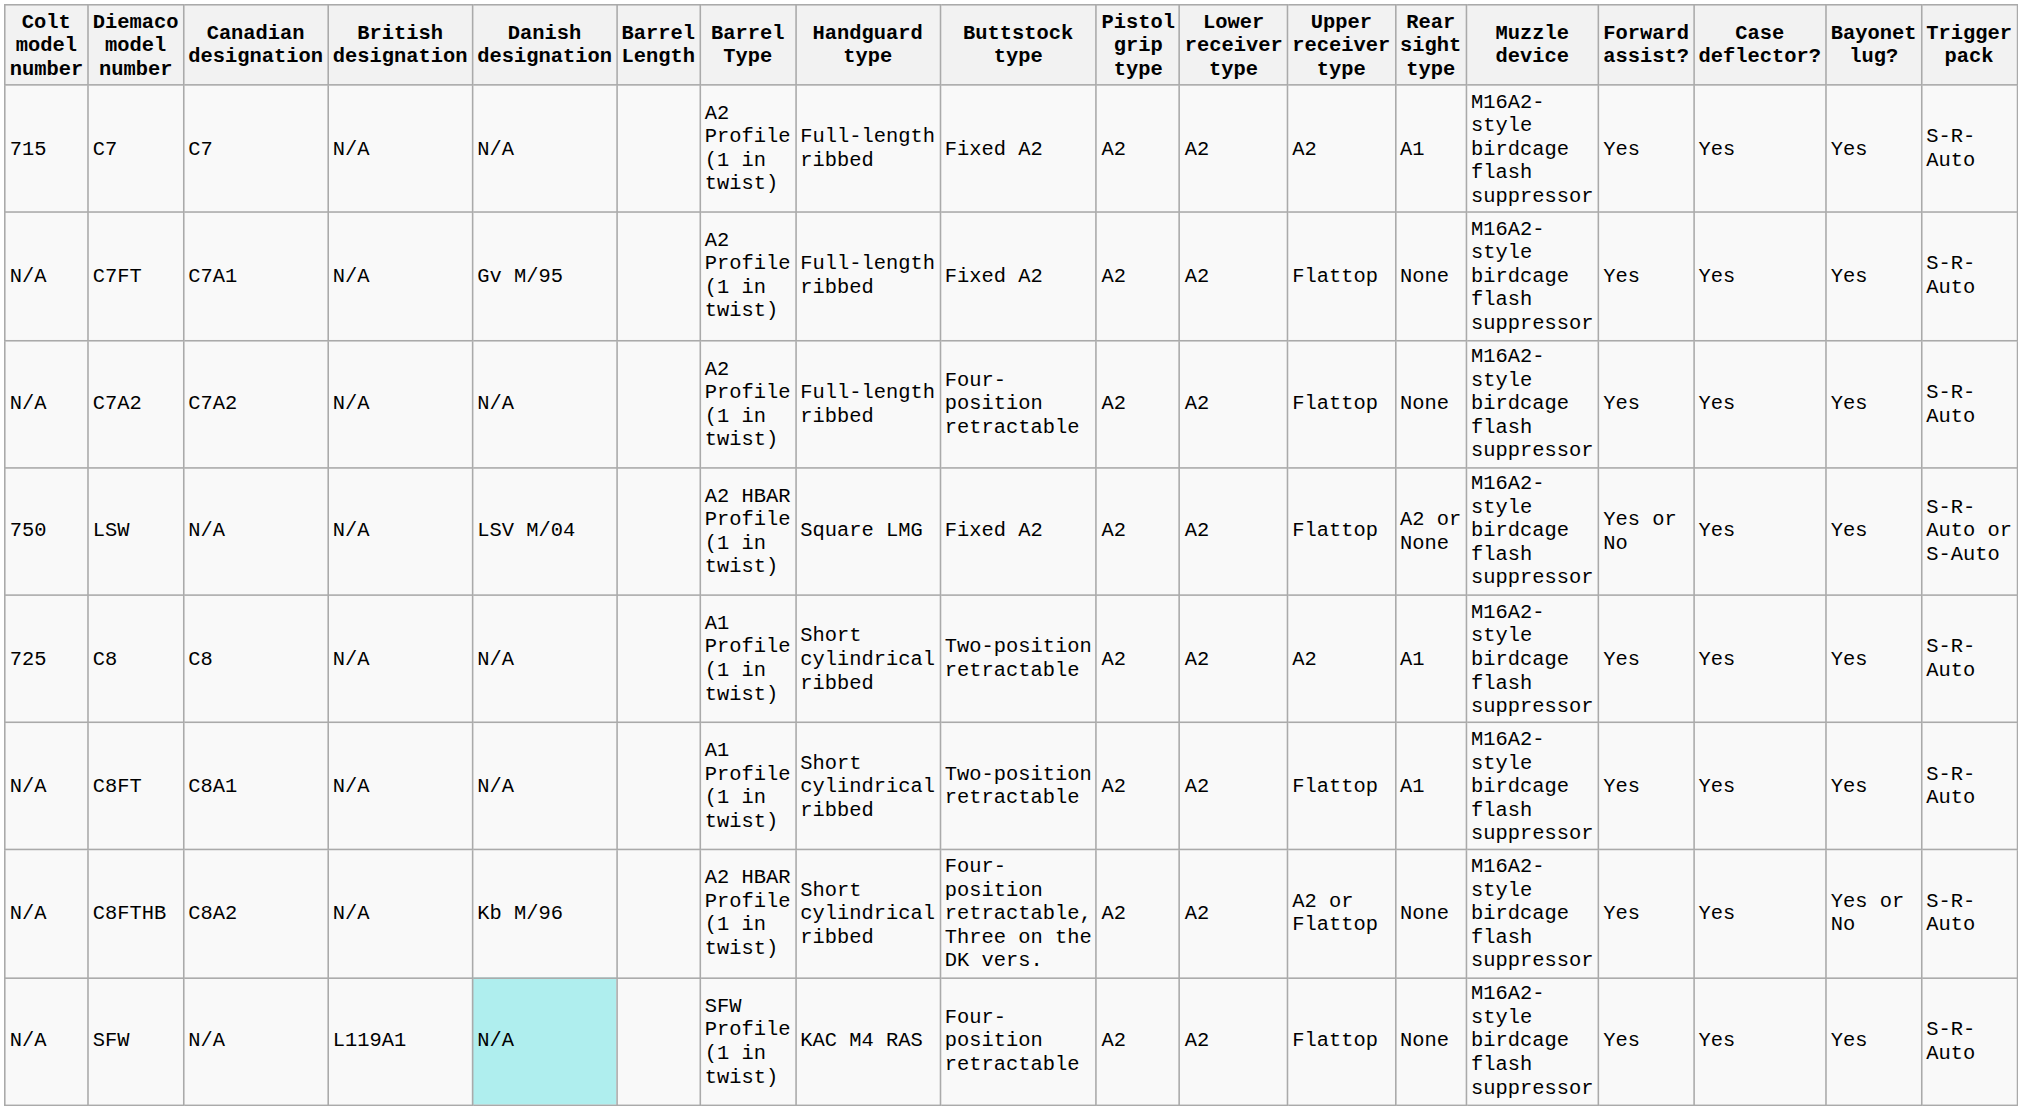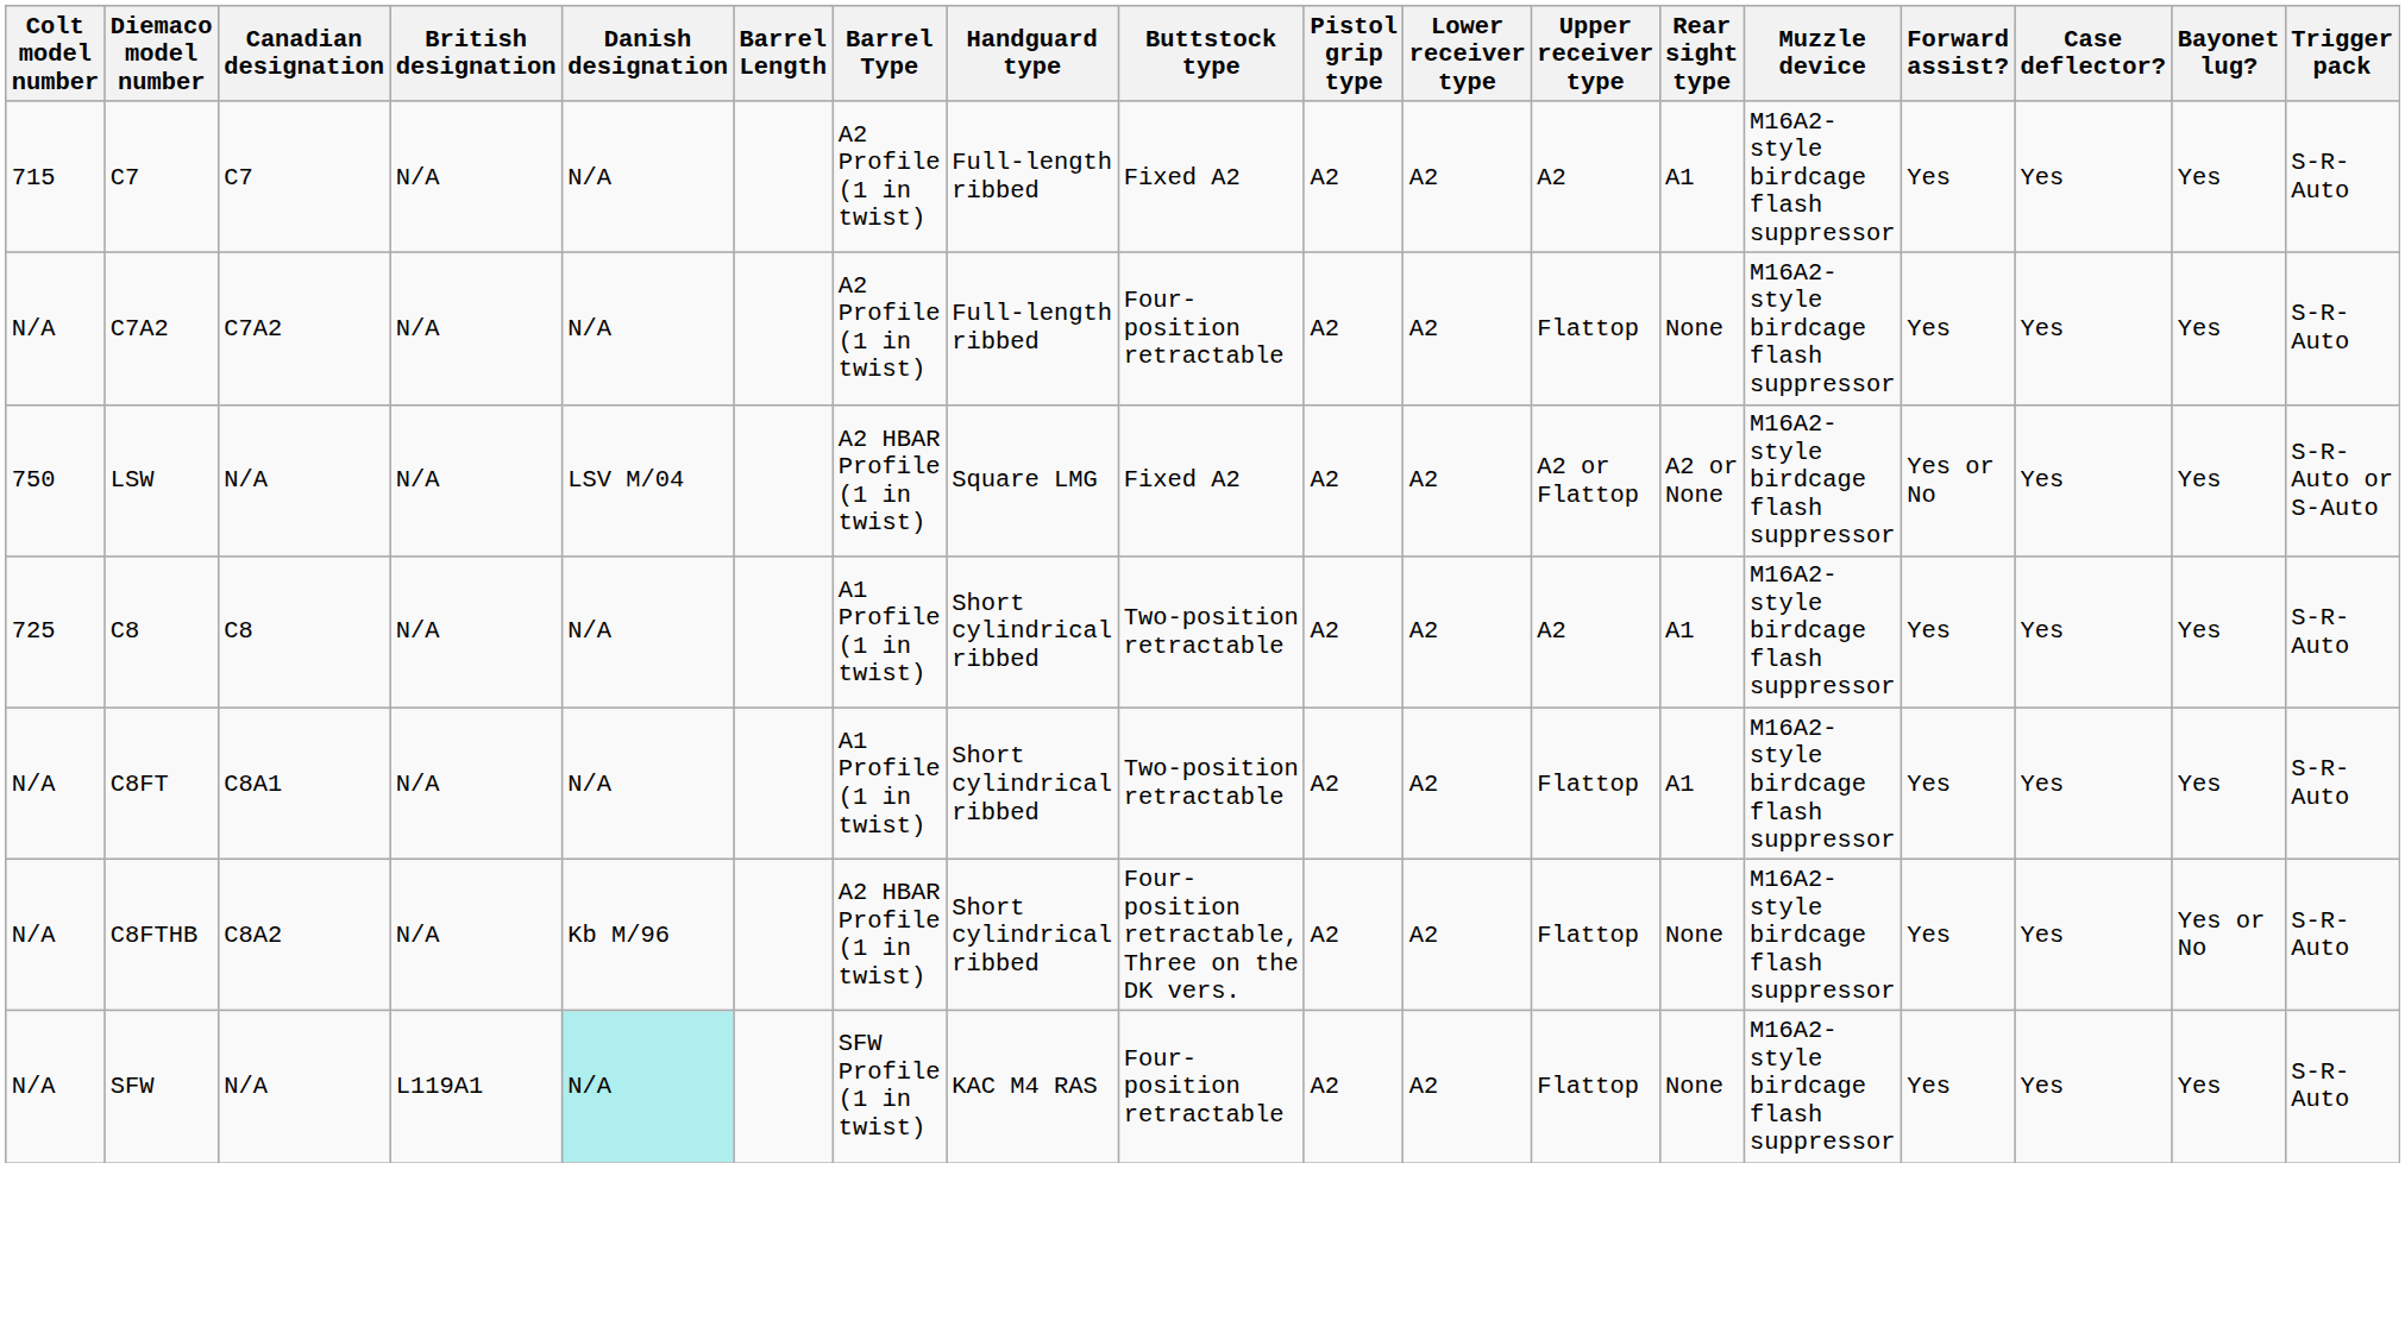 <table class="wikitable">
 <tr>
 <th>Colt model number</th>
 <th>Diemaco model number</th>
 <th>Canadian designation</th>
 <th>British designation</th>
 <th>Danish designation</th>
 <th>Barrel Length</th>
 <th>Barrel Type</th>
 <th>Handguard type</th>
 <th>Buttstock type</th>
 <th>Pistol grip type</th>
 <th>Lower receiver type</th>
 <th>Upper receiver type</th>
 <th>Rear sight type</th>
 <th>Muzzle device</th>
 <th>Forward assist?</th>
 <th>Case deflector?</th>
 <th>Bayonet lug?</th>
 <th>Trigger pack</th>
 </tr>
 <tr>
 <td>715</td>
 <td>C7</td>
 <td>C7</td>
 <td>N/A</td>
 <td>N/A</td>
 <td></td>
 <td>A2 Profile (1 in  twist)</td>
 <td>Full-length ribbed</td>
 <td>Fixed A2</td>
 <td>A2</td>
 <td>A2</td>
 <td>A2</td>
 <td>A1</td>
 <td>M16A2-style birdcage flash suppressor</td>
 <td>Yes</td>
 <td>Yes</td>
 <td>Yes</td>
 <td>S-R-Auto</td>
 </tr>
 <tr>
 <td>N/A</td>
-<td>C7FT</td>
-<td>C7A1</td>
-<td>N/A</td>
-<td>Gv M/95</td>
-<td></td>
-<td>A2 Profile (1 in  twist)</td>
-<td>Full-length ribbed</td>
-<td>Fixed A2</td>
-<td>A2</td>
-<td>A2</td>
-<td>Flattop</td>
-<td>None</td>
-<td>M16A2-style birdcage flash suppressor</td>
-<td>Yes</td>
-<td>Yes</td>
-<td>Yes</td>
-<td>S-R-Auto</td>
-</tr>
-<tr>
-<td>N/A</td>
 <td>C7A2</td>
 <td>C7A2</td>
 <td>N/A</td>
 <td>N/A</td>
 <td></td>
 <td>A2 Profile (1 in  twist)</td>
 <td>Full-length ribbed</td>
 <td>Four-position retractable</td>
 <td>A2</td>
 <td>A2</td>
 <td>Flattop</td>
 <td>None</td>
 <td>M16A2-style birdcage flash suppressor</td>
 <td>Yes</td>
 <td>Yes</td>
 <td>Yes</td>
 <td>S-R-Auto</td>
 </tr>
 <tr>
 <td>750</td>
 <td>LSW</td>
 <td>N/A</td>
 <td>N/A</td>
 <td>LSV M/04</td>
 <td></td>
 <td>A2 HBAR Profile (1 in  twist)</td>
 <td>Square LMG</td>
 <td>Fixed A2</td>
 <td>A2</td>
 <td>A2</td>
-<td>Flattop</td>
+<td>A2 or Flattop</td>
 <td>A2 or None</td>
 <td>M16A2-style birdcage flash suppressor</td>
 <td>Yes or No</td>
 <td>Yes</td>
 <td>Yes</td>
 <td>S-R-Auto or S-Auto</td>
 </tr>
 <tr>
 <td>725</td>
 <td>C8</td>
 <td>C8</td>
 <td>N/A</td>
 <td>N/A</td>
 <td></td>
 <td>A1 Profile (1 in  twist)</td>
 <td>Short cylindrical ribbed</td>
 <td>Two-position retractable</td>
 <td>A2</td>
 <td>A2</td>
 <td>A2</td>
 <td>A1</td>
 <td>M16A2-style birdcage flash suppressor</td>
 <td>Yes</td>
 <td>Yes</td>
 <td>Yes</td>
 <td>S-R-Auto</td>
 </tr>
 <tr>
 <td>N/A</td>
 <td>C8FT</td>
 <td>C8A1</td>
 <td>N/A</td>
 <td>N/A</td>
 <td></td>
 <td>A1 Profile (1 in  twist)</td>
 <td>Short cylindrical ribbed</td>
 <td>Two-position retractable</td>
 <td>A2</td>
 <td>A2</td>
 <td>Flattop</td>
 <td>A1</td>
 <td>M16A2-style birdcage flash suppressor</td>
 <td>Yes</td>
 <td>Yes</td>
 <td>Yes</td>
 <td>S-R-Auto</td>
 </tr>
 <tr>
 <td>N/A</td>
 <td>C8FTHB</td>
 <td>C8A2</td>
 <td>N/A</td>
 <td>Kb M/96</td>
 <td></td>
 <td>A2 HBAR Profile (1 in  twist)</td>
 <td>Short cylindrical ribbed</td>
 <td>Four-position retractable, Three on the DK vers.</td>
 <td>A2</td>
 <td>A2</td>
-<td>A2 or Flattop</td>
+<td>Flattop</td>
 <td>None</td>
 <td>M16A2-style birdcage flash suppressor</td>
 <td>Yes</td>
 <td>Yes</td>
 <td>Yes or No</td>
 <td>S-R-Auto</td>
 </tr>
 <tr>
 <td>N/A</td>
 <td>SFW</td>
 <td>N/A</td>
 <td>L119A1</td>
 <td style="background: paleturquoise;">N/A</td>
 <td></td>
 <td>SFW Profile (1 in  twist)</td>
 <td>KAC M4 RAS</td>
 <td>Four-position retractable</td>
 <td>A2</td>
 <td>A2</td>
 <td>Flattop</td>
 <td>None</td>
 <td>M16A2-style birdcage flash suppressor</td>
 <td>Yes</td>
 <td>Yes</td>
 <td>Yes</td>
 <td>S-R-Auto</td>
 </tr>
 </table>
